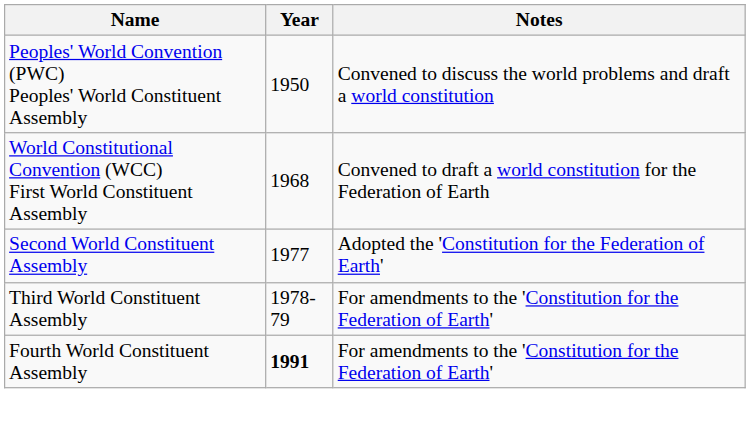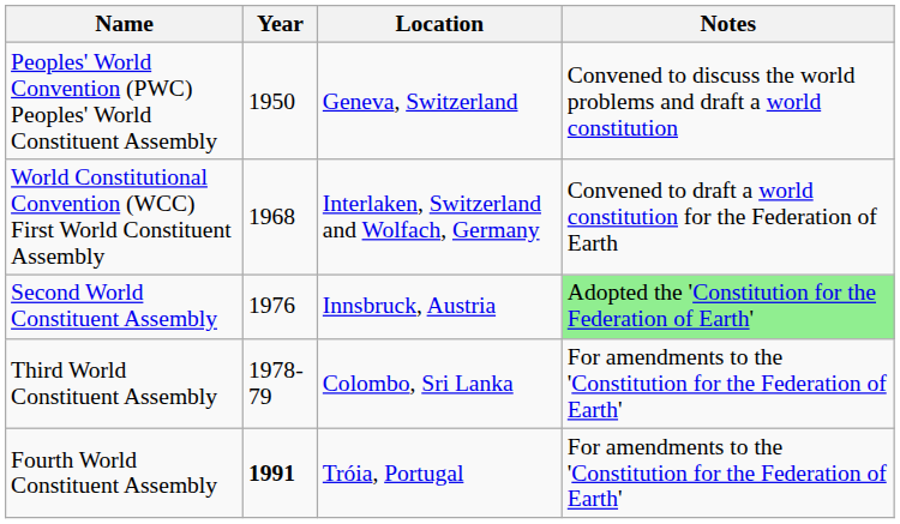 <table class="wikitable sortable">
 <tr>
 <th>Name</th>
 <th>Year</th>
+<th>Location</th>
 <th>Notes</th>
 </tr>
 <tr>
 <td><a href='#'>Peoples' World Convention</a> (PWC)<br>Peoples' World Constituent Assembly</td>
 <td>1950</td>
+<td><a href='#'>Geneva</a>, <a href='#'>Switzerland</a></td>
 <td>Convened to discuss the world problems and draft a <a href='#'>world constitution</a></td>
 </tr>
 <tr>
 <td><a href='#'>World Constitutional Convention</a> (WCC)<br>First World Constituent Assembly</td>
 <td>1968</td>
+<td><a href='#'>Interlaken</a>, <a href='#'>Switzerland</a> and <a href='#'>Wolfach</a>, <a href='#'>Germany</a></td>
 <td>Convened to draft a <a href='#'>world constitution</a> for the Federation of Earth</td>
 </tr>
 <tr>
 <td><a href='#'>Second World Constituent Assembly</a></td>
-<td>1977</td>
-<td>Adopted the '<a href='#'>Constitution for the Federation of Earth</a>'</td>
+<td>1976</td>
+<td><a href='#'>Innsbruck</a>, <a href='#'>Austria</a></td>
+<td style="background: lightgreen;">Adopted the '<a href='#'>Constitution for the Federation of Earth</a>'</td>
 </tr>
 <tr>
 <td>Third World Constituent Assembly</td>
 <td>1978-79</td>
+<td><a href='#'>Colombo</a>, <a href='#'>Sri Lanka</a></td>
 <td>For amendments to the '<a href='#'>Constitution for the Federation of Earth</a>'</td>
 </tr>
 <tr>
 <td>Fourth World Constituent Assembly</td>
 <td><strong>1991</strong></td>
+<td><a href='#'>Tróia</a>, <a href='#'>Portugal</a></td>
 <td>For amendments to the '<a href='#'>Constitution for the Federation of Earth</a>'</td>
 </tr>
 </table>
